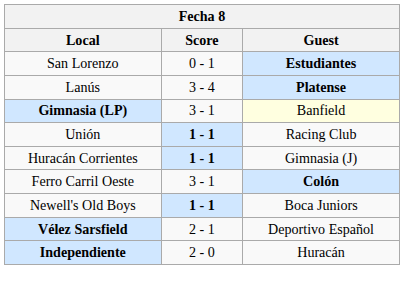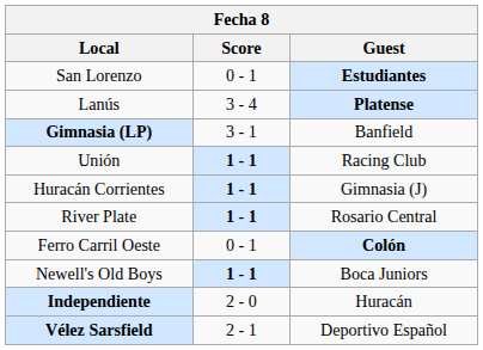 <table class="wikitable nowrap" style="font-size:88%; float:left; margin-right:1em;">
 <tr>
 <th colspan=3 align=center>Fecha 8</th>
 </tr>
 <tr>
 <th width="150">Local</th>
 <th width="75">Score</th>
 <th width="150">Guest</th>
 </tr>
 <tr align=center>
 <td>San Lorenzo</td>
 <td>0 - 1</td>
 <td bgcolor=#D0E7FF><strong>Estudiantes</strong></td>
 </tr>
 <tr align=center>
 <td>Lanús</td>
 <td>3 - 4</td>
 <td bgcolor=#D0E7FF><strong>Platense</strong></td>
 </tr>
 <tr align=center>
 <td bgcolor=#D0E7FF><strong>Gimnasia (LP)</strong></td>
 <td>3 - 1</td>
-<td style="background: lightyellow;">Banfield</td>
+<td>Banfield</td>
 </tr>
 <tr align=center>
 <td>Unión</td>
 <td bgcolor=#D0E7FF><strong>1 - 1</strong></td>
 <td>Racing Club</td>
 </tr>
 <tr align=center>
 <td>Huracán Corrientes</td>
 <td bgcolor=#D0E7FF><strong>1 - 1</strong></td>
 <td>Gimnasia (J)</td>
 </tr>
 <tr align=center>
+<td>River Plate</td>
+<td bgcolor=#D0E7FF><strong>1 - 1</strong></td>
+<td>Rosario Central</td>
+</tr>
+<tr align=center>
 <td>Ferro Carril Oeste</td>
-<td>3 - 1</td>
+<td>0 - 1</td>
 <td bgcolor=#D0E7FF><strong>Colón</strong></td>
 </tr>
 <tr align=center>
 <td>Newell's Old Boys</td>
 <td bgcolor=#D0E7FF><strong>1 - 1</strong></td>
 <td>Boca Juniors</td>
 </tr>
 <tr align=center>
+<td bgcolor=#D0E7FF><strong>Independiente</strong></td>
+<td>2 - 0</td>
+<td>Huracán</td>
+</tr>
+<tr align=center>
 <td bgcolor=#D0E7FF><strong>Vélez Sarsfield</strong></td>
 <td>2 - 1</td>
 <td>Deportivo Español</td>
 </tr>
-<tr align=center>
-<td bgcolor=#D0E7FF><strong>Independiente</strong></td>
-<td>2 - 0</td>
-<td>Huracán</td>
-</tr>
 </table>
